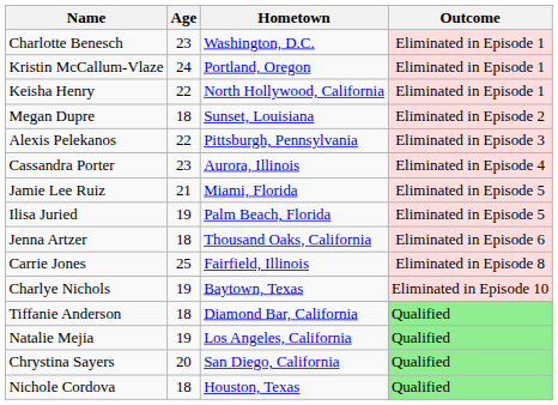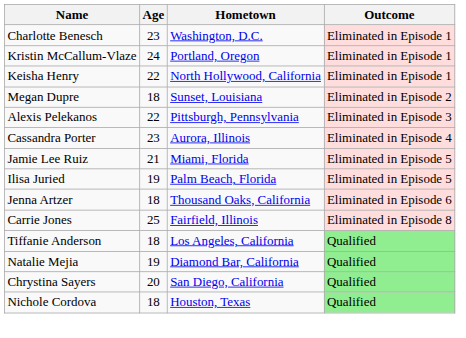 <table class="wikitable">
 <tr>
 <th>Name</th>
 <th>Age</th>
 <th>Hometown</th>
 <th>Outcome</th>
 </tr>
 <tr>
 <td>Charlotte Benesch</td>
 <td align="center">23</td>
 <td><a href='#'>Washington, D.C.</a></td>
 <td style="background:#ffdddd;" align="center">Eliminated in Episode 1</td>
 </tr>
 <tr>
 <td>Kristin McCallum-Vlaze</td>
 <td align="center">24</td>
 <td><a href='#'>Portland, Oregon</a></td>
 <td style="background:#ffdddd;" align="center">Eliminated in Episode 1</td>
 </tr>
 <tr>
 <td>Keisha Henry</td>
 <td align="center">22</td>
 <td><a href='#'>North Hollywood, California</a></td>
 <td style="background:#ffdddd;" align="center">Eliminated in Episode 1</td>
 </tr>
 <tr>
 <td>Megan Dupre</td>
 <td align="center">18</td>
 <td><a href='#'>Sunset, Louisiana</a></td>
 <td style="background:#ffdddd;" align="center">Eliminated in Episode 2</td>
 </tr>
 <tr>
 <td>Alexis Pelekanos</td>
 <td align="center">22</td>
 <td><a href='#'>Pittsburgh, Pennsylvania</a></td>
 <td style="background:#ffdddd;" align="center">Eliminated in Episode 3</td>
 </tr>
 <tr>
 <td>Cassandra Porter</td>
 <td align="center">23</td>
 <td><a href='#'>Aurora, Illinois</a></td>
 <td style="background:#ffdddd;" align="center">Eliminated in Episode 4</td>
 </tr>
 <tr>
 <td>Jamie Lee Ruiz</td>
 <td align="center">21</td>
 <td><a href='#'>Miami, Florida</a></td>
 <td style="background:#ffdddd;" align="center">Eliminated in Episode 5</td>
 </tr>
 <tr>
 <td>Ilisa Juried</td>
 <td align="center">19</td>
 <td><a href='#'>Palm Beach, Florida</a></td>
 <td style="background:#ffdddd;" align="center">Eliminated in Episode 5</td>
 </tr>
 <tr>
 <td>Jenna Artzer</td>
 <td align="center">18</td>
 <td><a href='#'>Thousand Oaks, California</a></td>
 <td style="background:#ffdddd;" align="center">Eliminated in Episode 6</td>
 </tr>
 <tr>
 <td>Carrie Jones</td>
 <td align="center">25</td>
 <td><a href='#'>Fairfield, Illinois</a></td>
 <td style="background:#ffdddd;" align="center">Eliminated in Episode 8</td>
 </tr>
 <tr>
-<td>Charlye Nichols</td>
-<td align="center">19</td>
-<td><a href='#'>Baytown, Texas</a></td>
-<td style="background:#ffdddd;" align="center">Eliminated in Episode 10</td>
-</tr>
-<tr>
 <td>Tiffanie Anderson</td>
 <td align="center">18</td>
-<td><a href='#'>Diamond Bar, California</a></td>
+<td><a href='#'>Los Angeles, California</a></td>
 <td style="background:lightgreen;">Qualified</td>
 </tr>
 <tr>
 <td>Natalie Mejia</td>
 <td align="center">19</td>
-<td><a href='#'>Los Angeles, California</a></td>
+<td><a href='#'>Diamond Bar, California</a></td>
 <td style="background:lightgreen;">Qualified</td>
 </tr>
 <tr>
 <td>Chrystina Sayers</td>
 <td align="center">20</td>
 <td><a href='#'>San Diego, California</a></td>
 <td style="background:lightgreen;">Qualified</td>
 </tr>
 <tr>
 <td>Nichole Cordova</td>
 <td align="center">18</td>
 <td><a href='#'>Houston, Texas</a></td>
 <td style="background:lightgreen;">Qualified</td>
 </tr>
 </table>
